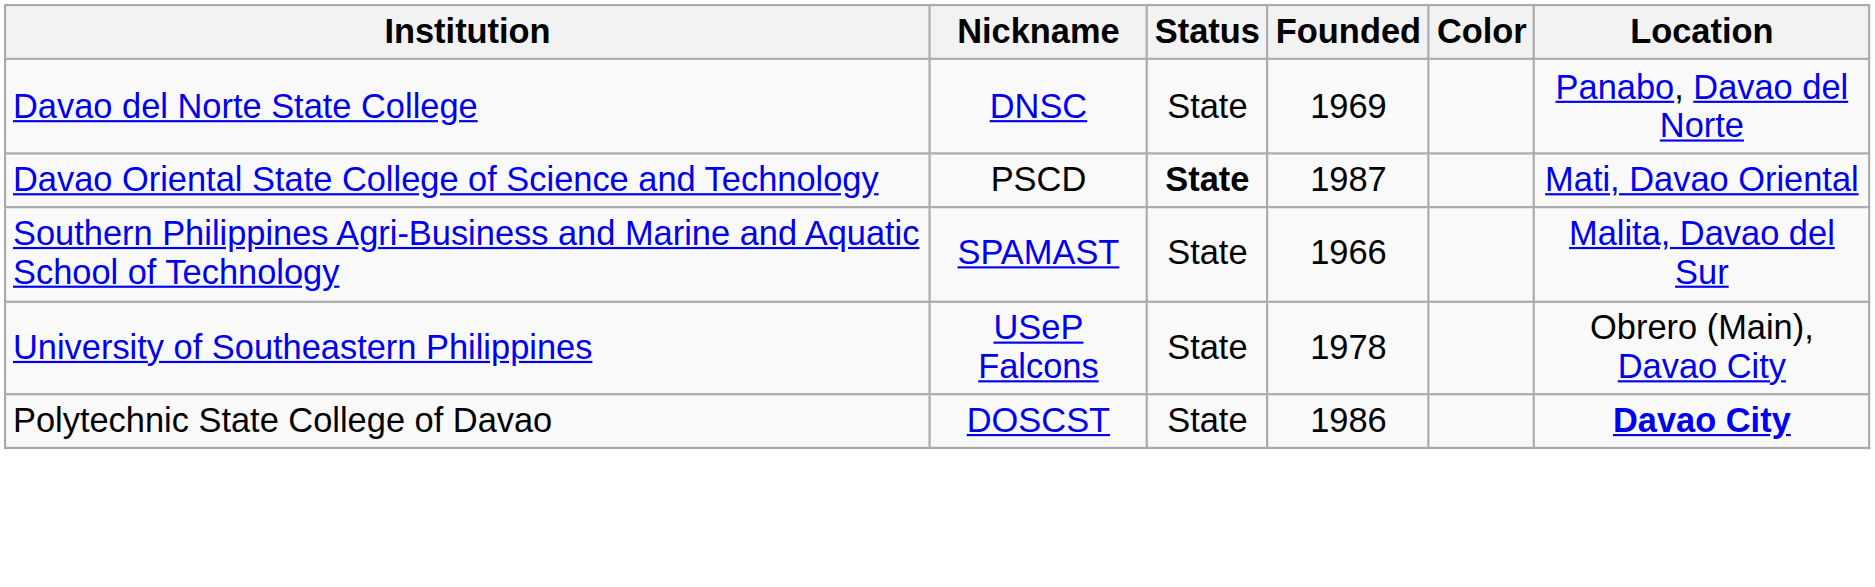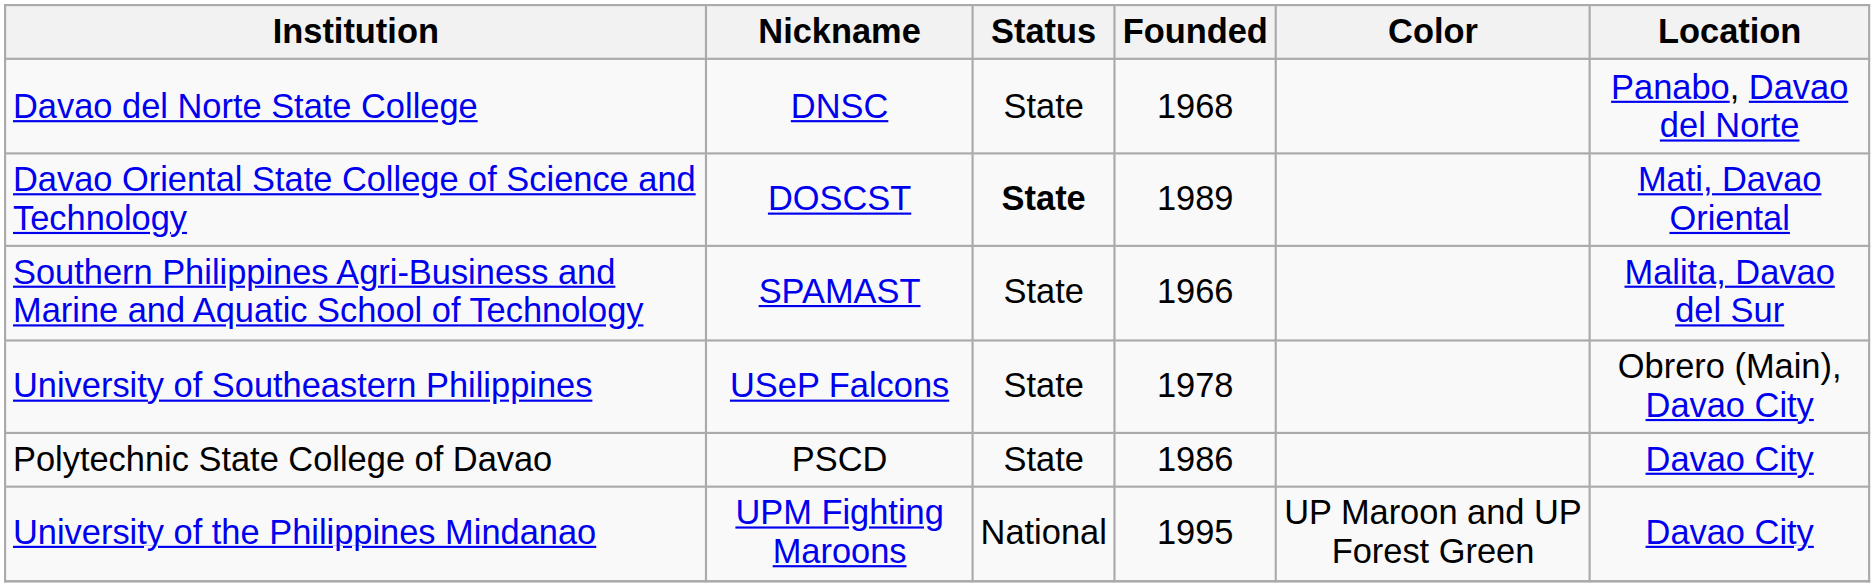 <table class="wikitable sortable">
 <tr>
 <th>Institution</th>
 <th>Nickname</th>
 <th>Status</th>
 <th>Founded</th>
 <th>Color</th>
 <th>Location</th>
 </tr>
 <tr>
 <td><a href='#'>Davao del Norte State College</a></td>
 <td align="center"><a href='#'>DNSC</a></td>
 <td align="center">State</td>
-<td align="center">1969</td>
+<td align="center">1968</td>
 <td align="center"></td>
 <td align="center"><a href='#'>Panabo</a>, <a href='#'>Davao del Norte</a></td>
 </tr>
 <tr>
 <td><a href='#'>Davao Oriental State College of Science and Technology</a></td>
-<td align="center">PSCD</td>
+<td align="center"><a href='#'>DOSCST</a></td>
 <td align="center"><strong>State</strong></td>
-<td align="center">1987</td>
+<td align="center">1989</td>
 <td align="center"></td>
 <td align="center"><a href='#'>Mati, Davao Oriental</a></td>
 </tr>
 <tr>
 <td><a href='#'>Southern Philippines Agri-Business and Marine and Aquatic School of Technology</a></td>
 <td align="center"><a href='#'>SPAMAST</a></td>
 <td align="center">State</td>
 <td align="center">1966</td>
 <td align="center"></td>
 <td align="center"><a href='#'>Malita, Davao del Sur</a></td>
 </tr>
 <tr>
 <td><a href='#'>University of Southeastern Philippines</a></td>
 <td align="center"><a href='#'>USeP Falcons</a></td>
 <td align="center">State</td>
 <td align="center">1978</td>
 <td align="center"></td>
 <td align="center">Obrero (Main), <a href='#'>Davao City</a></td>
 </tr>
 <tr>
 <td>Polytechnic State College of Davao</td>
-<td align="center"><a href='#'>DOSCST</a></td>
+<td align="center">PSCD</td>
 <td align="center">State</td>
 <td align="center">1986</td>
 <td align="center"></td>
-<td align="center"><strong><a href='#'>Davao City</a></strong></td>
+<td align="center"><a href='#'>Davao City</a></td>
+</tr>
+<tr>
+<td><a href='#'>University of the Philippines Mindanao</a></td>
+<td align="center"><a href='#'>UPM Fighting Maroons</a></td>
+<td align="center">National</td>
+<td align="center">1995</td>
+<td align="center">UP Maroon and UP Forest Green</td>
+<td align="center"><a href='#'>Davao City</a></td>
 </tr>
 <tr>
 </tr>
 </table>
